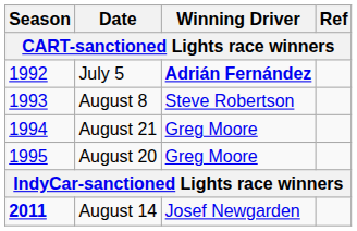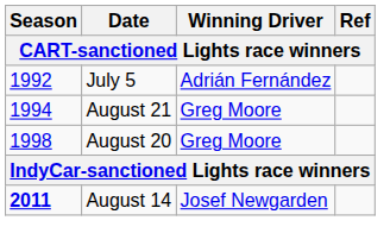 <table class="wikitable" style="font-size: 95%;">
 <tr>
 <th>Season</th>
 <th>Date</th>
 <th>Winning Driver</th>
 <th>Ref</th>
 </tr>
 <tr>
 <th colspan=4><a href='#'>CART-sanctioned</a> Lights race winners</th>
 </tr>
 <tr>
 <td><a href='#'>1992</a></td>
 <td>July 5</td>
-<td><strong> <a href='#'>Adrián Fernández</a></strong></td>
-<td align=center></td>
-</tr>
-<tr>
-<td><a href='#'>1993</a></td>
-<td>August 8</td>
-<td> <a href='#'>Steve Robertson</a></td>
+<td> <a href='#'>Adrián Fernández</a></td>
 <td align=center></td>
 </tr>
 <tr>
 <td><a href='#'>1994</a></td>
 <td>August 21</td>
 <td> <a href='#'>Greg Moore</a></td>
 <td align=center></td>
 </tr>
 <tr>
-<td><a href='#'>1995</a></td>
+<td><a href='#'>1998</a></td>
 <td>August 20</td>
 <td> <a href='#'>Greg Moore</a></td>
 <td align=center></td>
 </tr>
 <tr>
 <th colspan=4><a href='#'>IndyCar-sanctioned</a> Lights race winners</th>
 </tr>
 <tr>
 <td><strong><a href='#'>2011</a></strong></td>
 <td>August 14</td>
 <td> <a href='#'>Josef Newgarden</a></td>
 <td align=center></td>
 </tr>
 </table>
